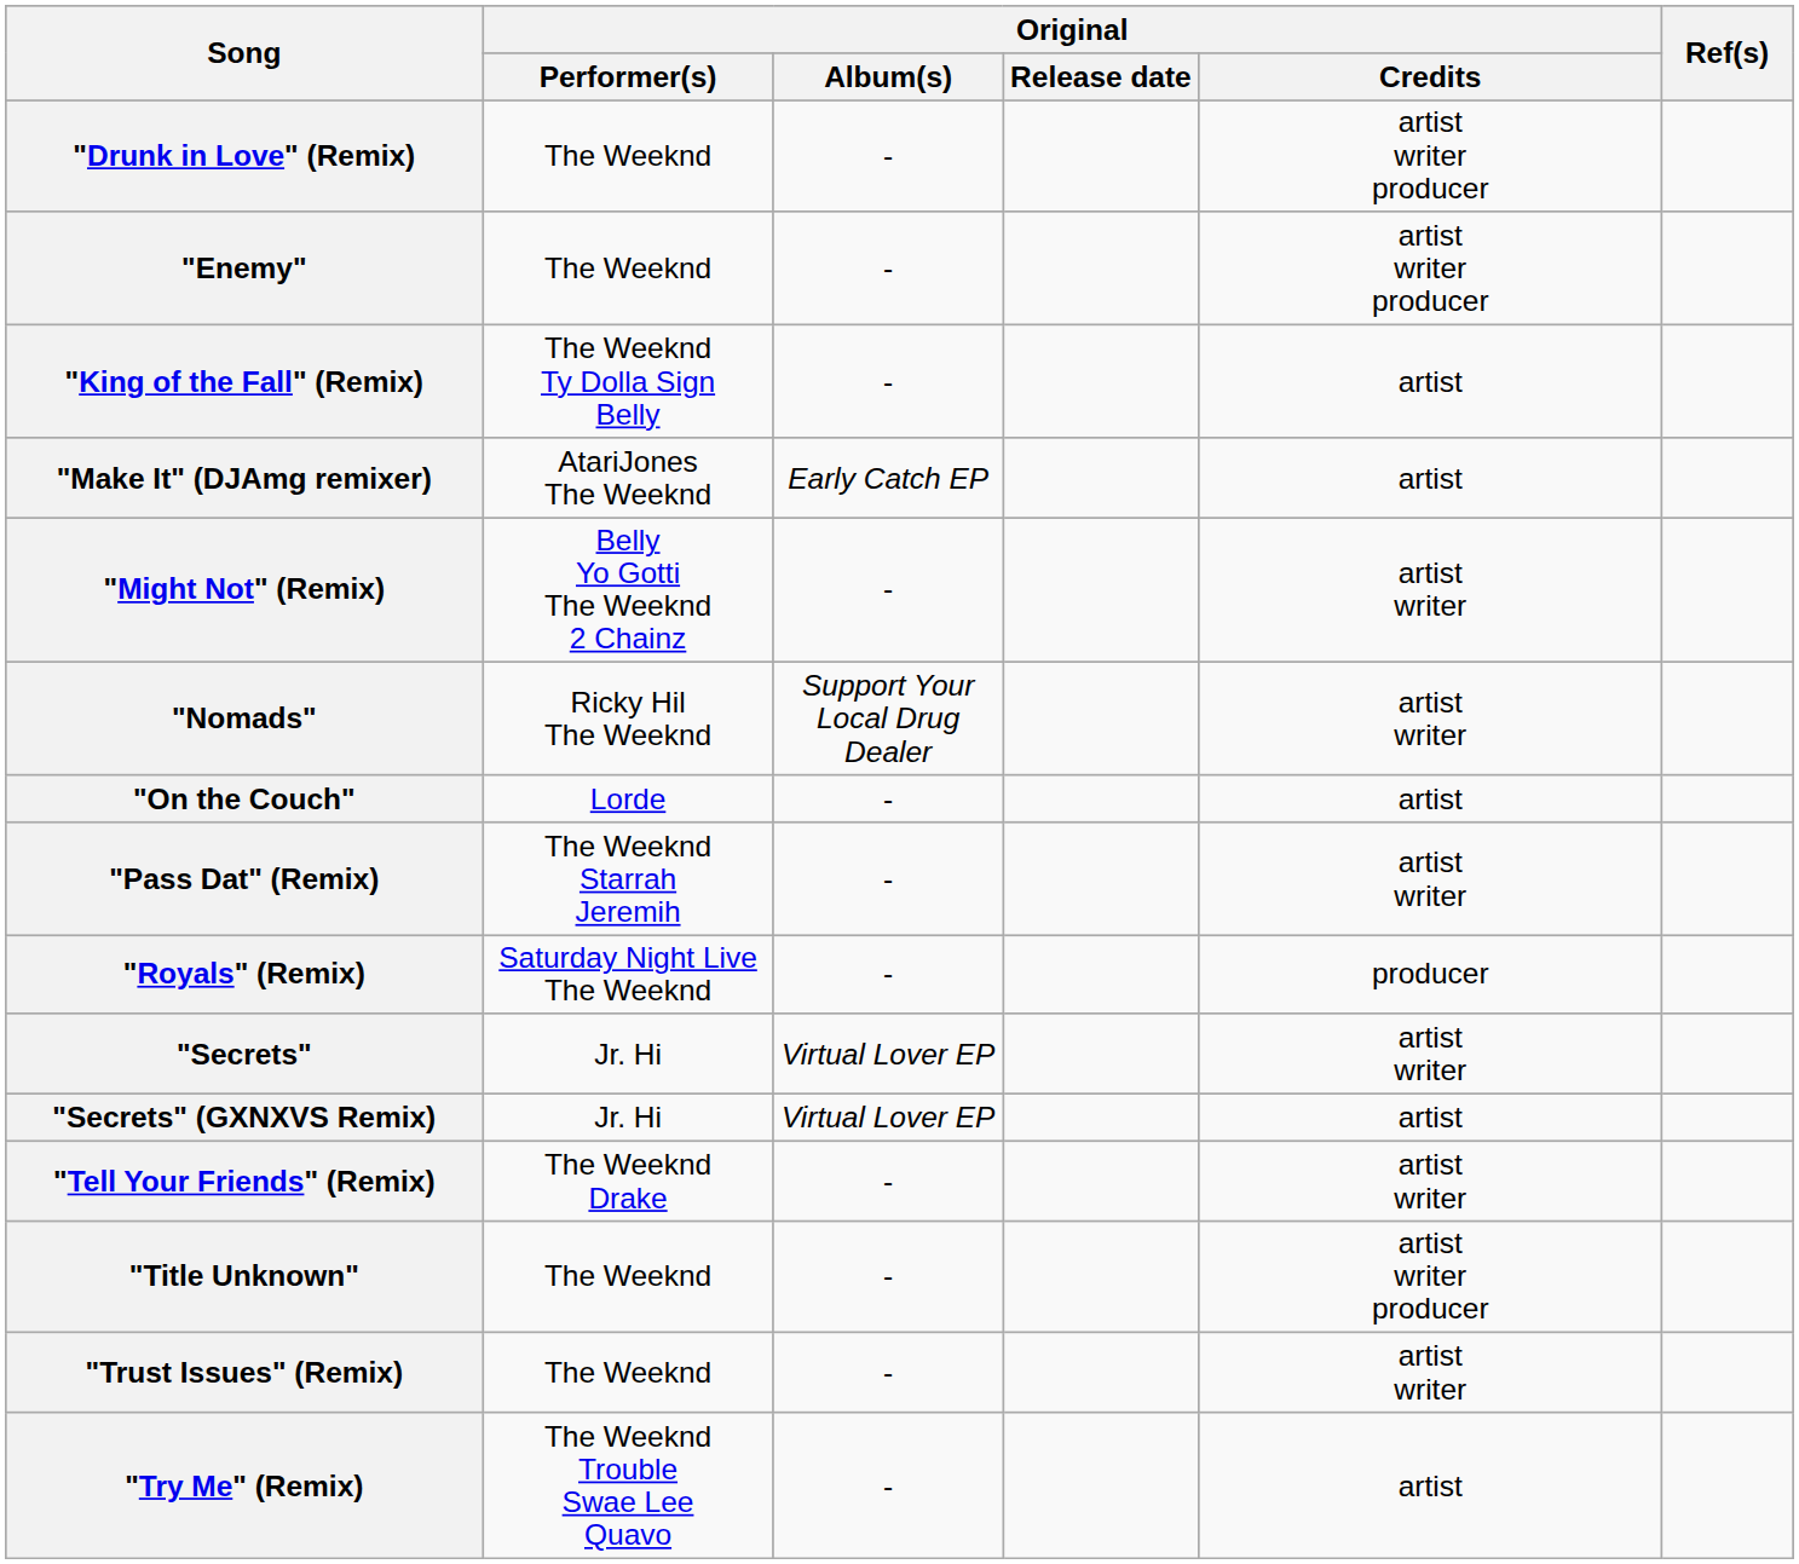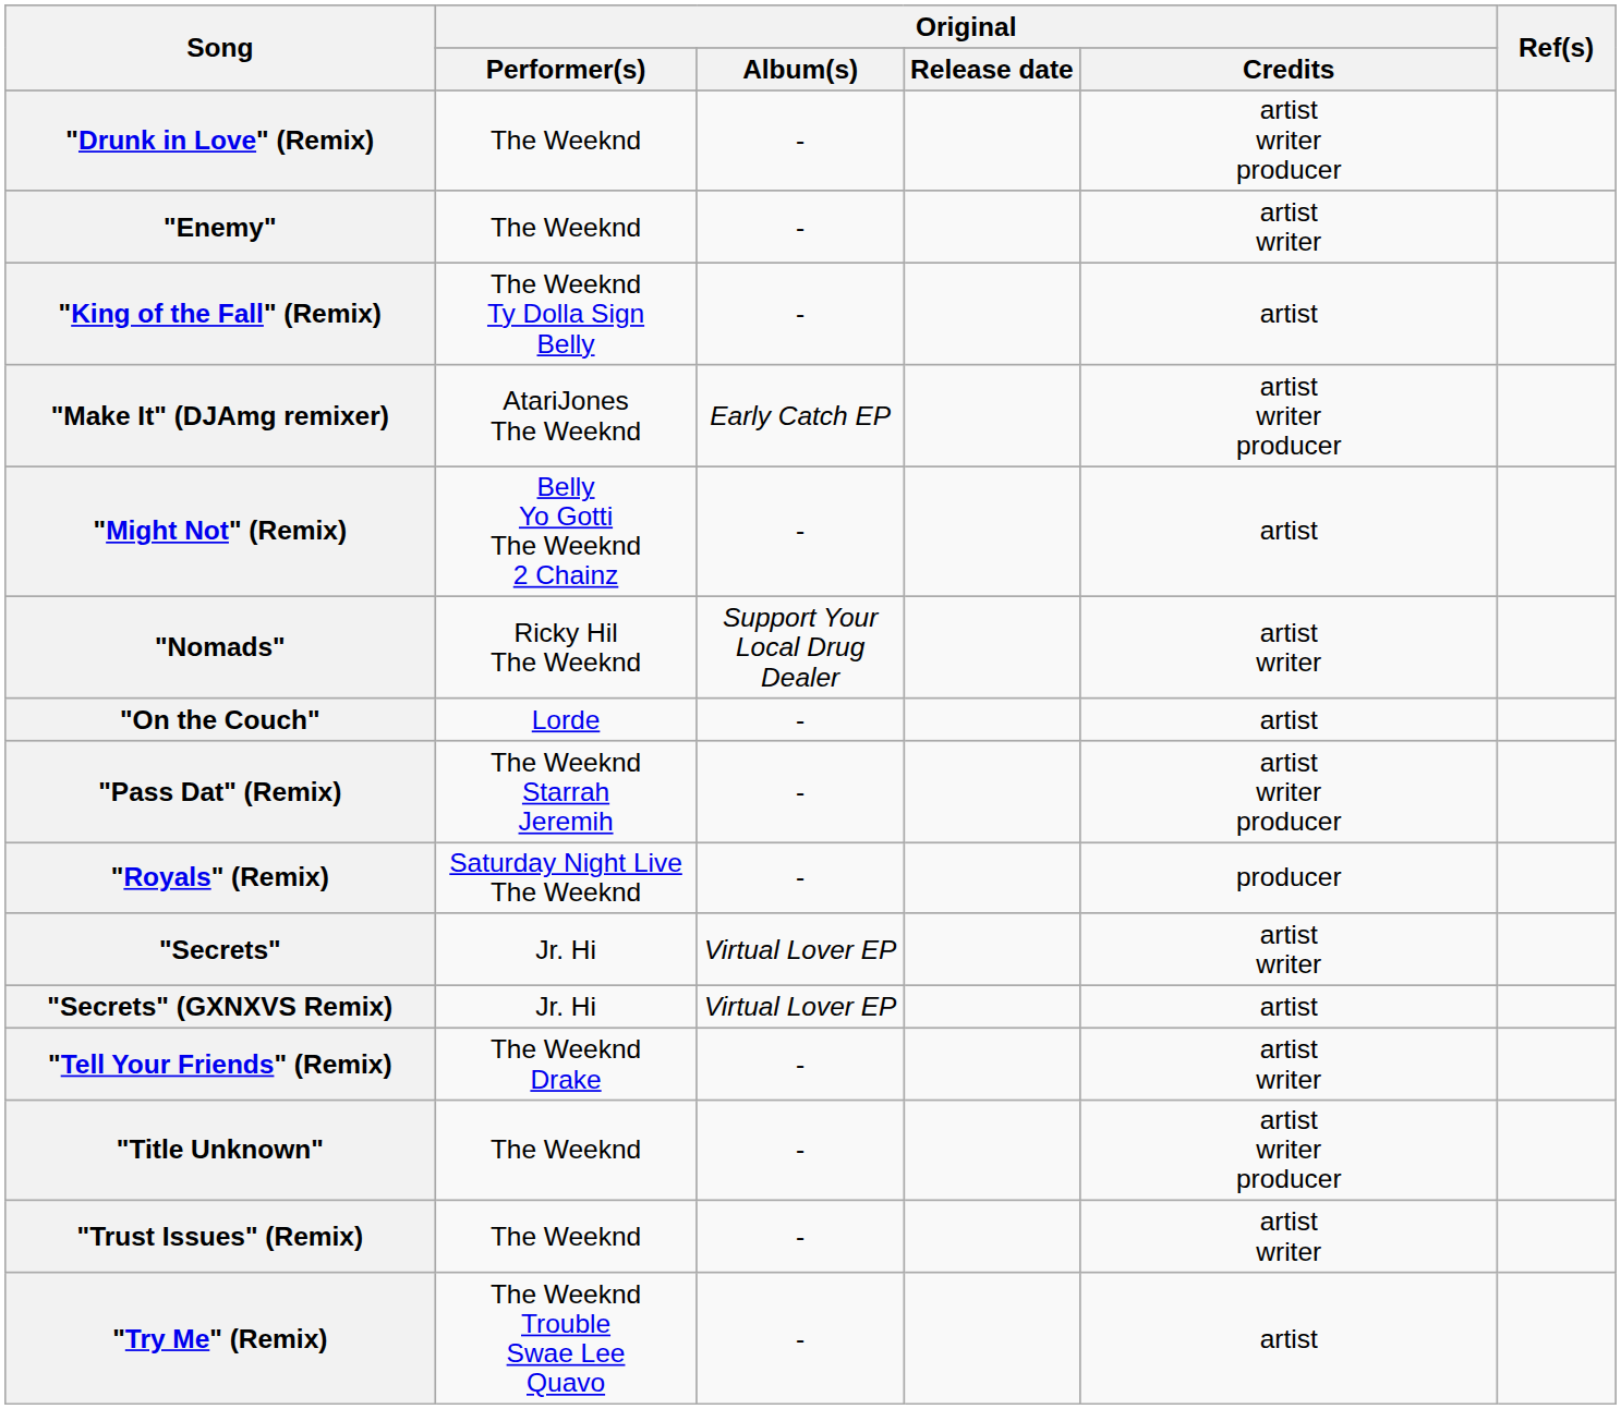 <table class="wikitable sortable plainrowheaders" style="text-align:center; font-size:90%;">
 <tr>
 <th rowspan="2" style="width:24.0em">Song</th>
 <th colspan="4">Original</th>
 <th rowspan="2" class="unsortable" style="width:4.8em">Ref(s)</th>
 </tr>
 <tr>
 <th scope="col" style="width:12.0em">Performer(s)</th>
 <th scope="col" style="width:9.6em">Album(s)</th>
 <th scope="col" style="width:8.0em">Release date</th>
 <th scope="col" style="width:24.0em">Credits</th>
 </tr>
 <tr>
 <th scope="row">"<a href='#'>Drunk in Love</a>" (Remix)</th>
 <td>The Weeknd</td>
 <td>-</td>
 <td style="text-align:right;"></td>
 <td>artist<br>writer<br>producer</td>
 <td></td>
 </tr>
 <tr>
 <th scope="row">"Enemy"</th>
 <td>The Weeknd</td>
 <td>-</td>
 <td style="text-align:right;"></td>
-<td>artist<br>writer<br>producer</td>
+<td>artist<br>writer</td>
 <td></td>
 </tr>
 <tr>
 <th scope="row">"<a href='#'>King of the Fall</a>" (Remix)</th>
 <td>The Weeknd<br><a href='#'>Ty Dolla Sign</a> <strong></strong><br><a href='#'>Belly</a> <strong></strong></td>
 <td>-</td>
 <td style="text-align:right;"></td>
 <td>artist</td>
 <td></td>
 </tr>
 <tr>
 <th scope="row">"Make It" (DJAmg remixer)</th>
 <td>AtariJones<br>The Weeknd <strong></strong></td>
 <td><em>Early Catch EP</em></td>
 <td style="text-align:right;"></td>
-<td>artist</td>
+<td>artist<br>writer<br>producer</td>
 <td></td>
 </tr>
 <tr>
 <th scope="row">"<a href='#'>Might Not</a>" (Remix)</th>
 <td><a href='#'>Belly</a><br><a href='#'>Yo Gotti</a> <strong></strong><br>The Weeknd <strong></strong><br><a href='#'>2 Chainz</a> <strong></strong></td>
 <td>-</td>
 <td style="text-align:right;"></td>
-<td>artist<br>writer</td>
+<td>artist</td>
 <td></td>
 </tr>
 <tr>
 <th scope="row">"Nomads"</th>
 <td>Ricky Hil<br>The Weeknd <strong></strong></td>
 <td><em>Support Your Local Drug Dealer</em></td>
 <td style="text-align:right;"></td>
 <td>artist<br>writer</td>
 <td></td>
 </tr>
 <tr>
 <th scope="row">"On the Couch"</th>
 <td><a href='#'>Lorde</a></td>
 <td>-</td>
 <td style="text-align:right;"></td>
 <td>artist</td>
 <td></td>
 </tr>
 <tr>
 <th scope="row">"Pass Dat" (Remix)</th>
 <td>The Weeknd<br><a href='#'>Starrah</a> <strong></strong><br><a href='#'>Jeremih</a> <strong></strong></td>
 <td>-</td>
 <td style="text-align:right;"></td>
-<td>artist<br>writer</td>
+<td>artist<br>writer<br>producer</td>
 <td></td>
 </tr>
 <tr>
 <th scope="row">"<a href='#'>Royals</a>" (Remix)</th>
 <td><a href='#'>Saturday Night Live</a><br>The Weeknd</td>
 <td>-</td>
 <td style="text-align:right;"></td>
 <td>producer</td>
 <td></td>
 </tr>
 <tr>
 <th scope="row">"Secrets"</th>
 <td>Jr. Hi</td>
 <td><em>Virtual Lover EP</em></td>
 <td style="text-align:right;"></td>
 <td>artist<br>writer</td>
 <td></td>
 </tr>
 <tr>
 <th scope="row">"Secrets" (GXNXVS Remix)</th>
 <td>Jr. Hi</td>
 <td><em>Virtual Lover EP</em></td>
 <td style="text-align:right;"></td>
 <td>artist</td>
 <td></td>
 </tr>
 <tr>
 <th scope="row">"<a href='#'>Tell Your Friends</a>" (Remix)</th>
 <td>The Weeknd<br><a href='#'>Drake</a> <strong></strong></td>
 <td>-</td>
 <td style="text-align:right;"></td>
 <td>artist<br>writer</td>
 <td></td>
 </tr>
 <tr>
 <th scope="row">"Title Unknown"</th>
 <td>The Weeknd</td>
 <td>-</td>
 <td style="text-align:right;"></td>
 <td>artist<br>writer<br>producer</td>
 <td></td>
 </tr>
 <tr>
 <th scope="row">"Trust Issues" (Remix)</th>
 <td>The Weeknd</td>
 <td>-</td>
 <td style="text-align:right;"></td>
 <td>artist<br>writer</td>
 <td></td>
 </tr>
 <tr>
 <th scope="row">"<a href='#'>Try Me</a>" (Remix)</th>
 <td>The Weeknd<br><a href='#'>Trouble</a> <strong></strong><br><a href='#'>Swae Lee</a> <strong></strong><br><a href='#'>Quavo</a> <strong></strong></td>
 <td>-</td>
 <td style="text-align:right;"></td>
 <td>artist</td>
 <td></td>
 </tr>
 </table>
